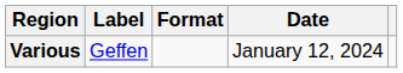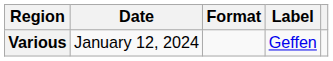 <table class="wikitable plainrowheaders">
 <tr>
 <th scope="col">Region</th>
+<th scope="col">Date</th>
+<th scope="col">Format</th>
 <th scope="col">Label</th>
-<th scope="col">Format</th>
-<th scope="col">Date</th>
 <th scope="col"></th>
 </tr>
 <tr>
 <th scope="row">Various</th>
+<td>January 12, 2024</td>
+<td></td>
 <td><a href='#'>Geffen</a></td>
-<td></td>
-<td>January 12, 2024</td>
 <td align="center"></td>
 </tr>
 </table>
